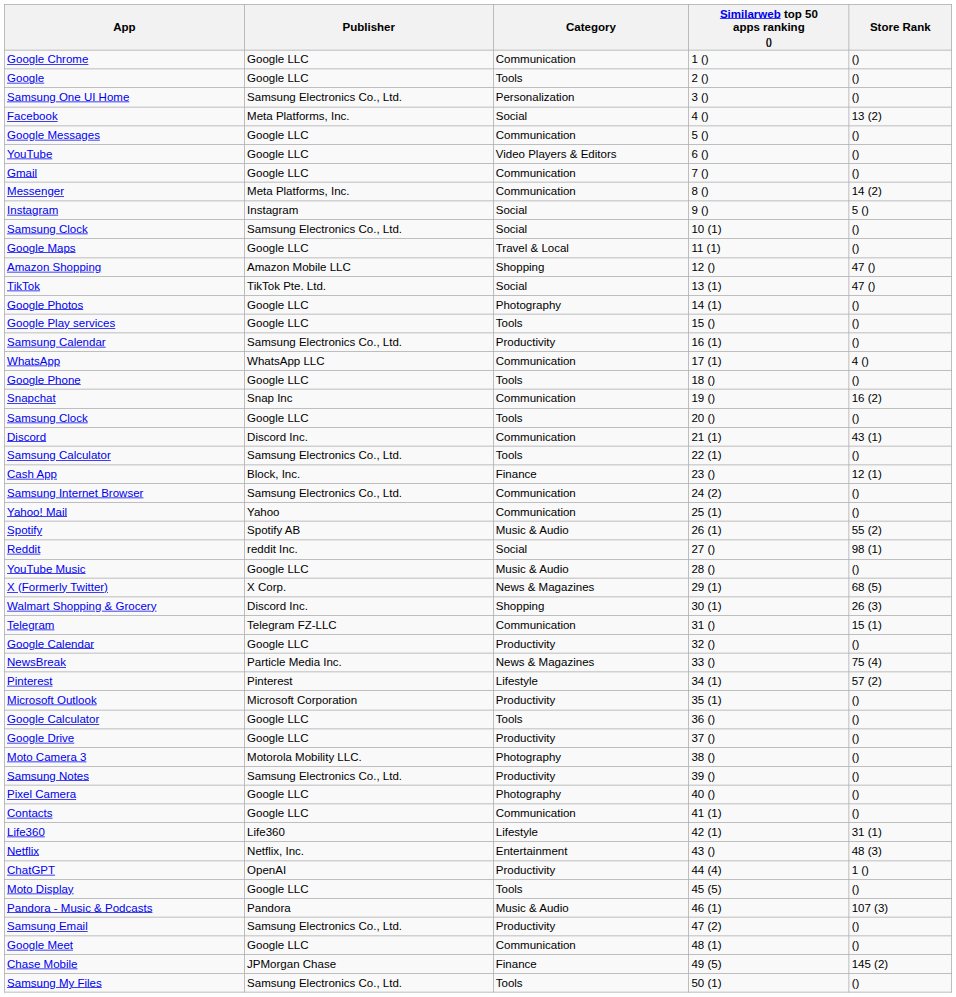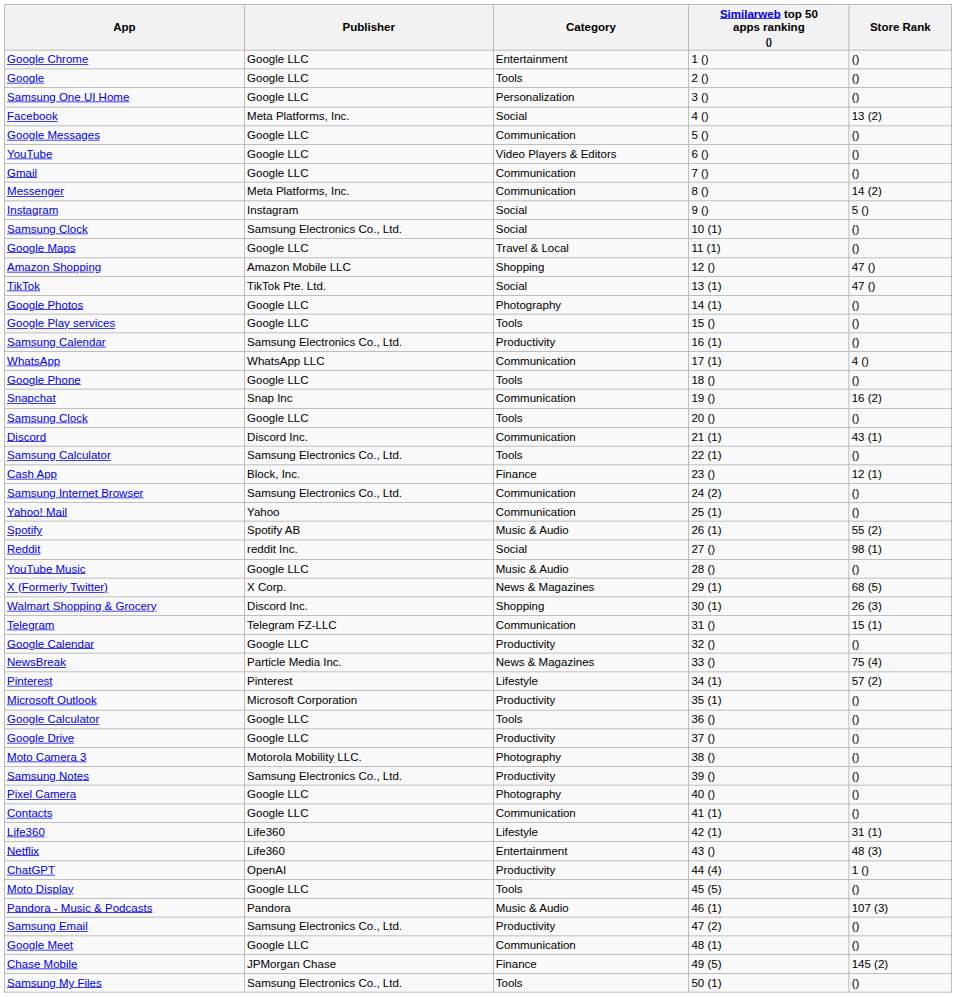 <table class="wikitable sortable mw-datatable"  style="width:100%; font-size:96%;">
 <tr>
 <th>App</th>
 <th>Publisher</th>
 <th>Category</th>
 <th data-sort-type="number"><a href='#'>Similarweb</a> top 50<br>apps ranking<br><small>()</small></th>
 <th>Store Rank</th>
 </tr>
 <tr>
 <td><a href='#'>Google Chrome</a></td>
 <td>Google LLC</td>
-<td>Communication</td>
+<td>Entertainment</td>
 <td>1 ()</td>
 <td>()</td>
 </tr>
 <tr>
 <td><a href='#'>Google</a></td>
 <td>Google LLC</td>
 <td>Tools</td>
 <td>2 ()</td>
 <td>()</td>
 </tr>
 <tr>
 <td><a href='#'>Samsung One UI Home</a></td>
-<td>Samsung Electronics Co., Ltd.</td>
+<td>Google LLC</td>
 <td>Personalization</td>
 <td>3 ()</td>
 <td>()</td>
 </tr>
 <tr>
 <td><a href='#'>Facebook</a></td>
 <td>Meta Platforms, Inc.</td>
 <td>Social</td>
 <td>4 ()</td>
 <td>13 (2)</td>
 </tr>
 <tr>
 <td><a href='#'>Google Messages</a></td>
 <td>Google LLC</td>
 <td>Communication</td>
 <td>5 ()</td>
 <td>()</td>
 </tr>
 <tr>
 <td><a href='#'>YouTube</a></td>
 <td>Google LLC</td>
 <td>Video Players & Editors</td>
 <td>6 ()</td>
 <td>()</td>
 </tr>
 <tr>
 <td><a href='#'>Gmail</a></td>
 <td>Google LLC</td>
 <td>Communication</td>
 <td>7 ()</td>
 <td>()</td>
 </tr>
 <tr>
 <td><a href='#'>Messenger</a></td>
 <td>Meta Platforms, Inc.</td>
 <td>Communication</td>
 <td>8 ()</td>
 <td>14 (2)</td>
 </tr>
 <tr>
 <td><a href='#'>Instagram</a></td>
 <td>Instagram</td>
 <td>Social</td>
 <td>9 ()</td>
 <td>5 ()</td>
 </tr>
 <tr>
 <td><a href='#'>Samsung Clock</a></td>
 <td>Samsung Electronics Co., Ltd.</td>
 <td>Social</td>
 <td>10 (1)</td>
 <td>()</td>
 </tr>
 <tr>
 <td><a href='#'>Google Maps</a></td>
 <td>Google LLC</td>
 <td>Travel & Local</td>
 <td>11 (1)</td>
 <td>()</td>
 </tr>
 <tr>
 <td><a href='#'>Amazon Shopping</a></td>
 <td>Amazon Mobile LLC</td>
 <td>Shopping</td>
 <td>12 ()</td>
 <td>47 ()</td>
 </tr>
 <tr>
 <td><a href='#'>TikTok</a></td>
 <td>TikTok Pte. Ltd.</td>
 <td>Social</td>
 <td>13 (1)</td>
 <td>47 ()</td>
 </tr>
 <tr>
 <td><a href='#'>Google Photos</a></td>
 <td>Google LLC</td>
 <td>Photography</td>
 <td>14 (1)</td>
 <td>()</td>
 </tr>
 <tr>
 <td><a href='#'>Google Play services</a></td>
 <td>Google LLC</td>
 <td>Tools</td>
 <td>15 ()</td>
 <td>()</td>
 </tr>
 <tr>
 <td><a href='#'>Samsung Calendar</a></td>
 <td>Samsung Electronics Co., Ltd.</td>
 <td>Productivity</td>
 <td>16 (1)</td>
 <td>()</td>
 </tr>
 <tr>
 <td><a href='#'>WhatsApp</a></td>
 <td>WhatsApp LLC</td>
 <td>Communication</td>
 <td>17 (1)</td>
 <td>4 ()</td>
 </tr>
 <tr>
 <td><a href='#'>Google Phone</a></td>
 <td>Google LLC</td>
 <td>Tools</td>
 <td>18 ()</td>
 <td>()</td>
 </tr>
 <tr>
 <td><a href='#'>Snapchat</a></td>
 <td>Snap Inc</td>
 <td>Communication</td>
 <td>19 ()</td>
 <td>16 (2)</td>
 </tr>
 <tr>
 <td><a href='#'>Samsung Clock</a></td>
 <td>Google LLC</td>
 <td>Tools</td>
 <td>20 ()</td>
 <td>()</td>
 </tr>
 <tr>
 <td><a href='#'>Discord</a></td>
 <td>Discord Inc.</td>
 <td>Communication</td>
 <td>21 (1)</td>
 <td>43 (1)</td>
 </tr>
 <tr>
 <td><a href='#'>Samsung Calculator</a></td>
 <td>Samsung Electronics Co., Ltd.</td>
 <td>Tools</td>
 <td>22 (1)</td>
 <td>()</td>
 </tr>
 <tr>
 <td><a href='#'>Cash App</a></td>
 <td>Block, Inc.</td>
 <td>Finance</td>
 <td>23 ()</td>
 <td>12 (1)</td>
 </tr>
 <tr>
 <td><a href='#'>Samsung Internet Browser</a></td>
 <td>Samsung Electronics Co., Ltd.</td>
 <td>Communication</td>
 <td>24 (2)</td>
 <td>()</td>
 </tr>
 <tr>
 <td><a href='#'>Yahoo! Mail</a></td>
 <td>Yahoo</td>
 <td>Communication</td>
 <td>25 (1)</td>
 <td>()</td>
 </tr>
 <tr>
 <td><a href='#'>Spotify</a></td>
 <td>Spotify AB</td>
 <td>Music & Audio</td>
 <td>26 (1)</td>
 <td>55 (2)</td>
 </tr>
 <tr>
 <td><a href='#'>Reddit</a></td>
 <td>reddit Inc.</td>
 <td>Social</td>
 <td>27 ()</td>
 <td>98 (1)</td>
 </tr>
 <tr>
 <td><a href='#'>YouTube Music</a></td>
 <td>Google LLC</td>
 <td>Music & Audio</td>
 <td>28 ()</td>
 <td>()</td>
 </tr>
 <tr>
 <td><a href='#'>X (Formerly Twitter)</a></td>
 <td>X Corp.</td>
 <td>News & Magazines</td>
 <td>29 (1)</td>
 <td>68 (5)</td>
 </tr>
 <tr>
 <td><a href='#'>Walmart Shopping & Grocery</a></td>
 <td>Discord Inc.</td>
 <td>Shopping</td>
 <td>30 (1)</td>
 <td>26 (3)</td>
 </tr>
 <tr>
 <td><a href='#'>Telegram</a></td>
 <td>Telegram FZ-LLC</td>
 <td>Communication</td>
 <td>31 ()</td>
 <td>15 (1)</td>
 </tr>
 <tr>
 <td><a href='#'>Google Calendar</a></td>
 <td>Google LLC</td>
 <td>Productivity</td>
 <td>32 ()</td>
 <td>()</td>
 </tr>
 <tr>
 <td><a href='#'>NewsBreak</a></td>
 <td>Particle Media Inc.</td>
 <td>News & Magazines</td>
 <td>33 ()</td>
 <td>75 (4)</td>
 </tr>
 <tr>
 <td><a href='#'>Pinterest</a></td>
 <td>Pinterest</td>
 <td>Lifestyle</td>
 <td>34 (1)</td>
 <td>57 (2)</td>
 </tr>
 <tr>
 <td><a href='#'>Microsoft Outlook</a></td>
 <td>Microsoft Corporation</td>
 <td>Productivity</td>
 <td>35 (1)</td>
 <td>()</td>
 </tr>
 <tr>
 <td><a href='#'>Google Calculator</a></td>
 <td>Google LLC</td>
 <td>Tools</td>
 <td>36 ()</td>
 <td>()</td>
 </tr>
 <tr>
 <td><a href='#'>Google Drive</a></td>
 <td>Google LLC</td>
 <td>Productivity</td>
 <td>37 ()</td>
 <td>()</td>
 </tr>
 <tr>
 <td><a href='#'>Moto Camera 3</a></td>
 <td>Motorola Mobility LLC.</td>
 <td>Photography</td>
 <td>38 ()</td>
 <td>()</td>
 </tr>
 <tr>
 <td><a href='#'>Samsung Notes</a></td>
 <td>Samsung Electronics Co., Ltd.</td>
 <td>Productivity</td>
 <td>39 ()</td>
 <td>()</td>
 </tr>
 <tr>
 <td><a href='#'>Pixel Camera</a></td>
 <td>Google LLC</td>
 <td>Photography</td>
 <td>40 ()</td>
 <td>()</td>
 </tr>
 <tr>
 <td><a href='#'>Contacts</a></td>
 <td>Google LLC</td>
 <td>Communication</td>
 <td>41 (1)</td>
 <td>()</td>
 </tr>
 <tr>
 <td><a href='#'>Life360</a></td>
 <td>Life360</td>
 <td>Lifestyle</td>
 <td>42 (1)</td>
 <td>31 (1)</td>
 </tr>
 <tr>
 <td><a href='#'>Netflix</a></td>
-<td>Netflix, Inc.</td>
+<td>Life360</td>
 <td>Entertainment</td>
 <td>43 ()</td>
 <td>48 (3)</td>
 </tr>
 <tr>
 <td><a href='#'>ChatGPT</a></td>
 <td>OpenAI</td>
 <td>Productivity</td>
 <td>44 (4)</td>
 <td>1 ()</td>
 </tr>
 <tr>
 <td><a href='#'>Moto Display</a></td>
 <td>Google LLC</td>
 <td>Tools</td>
 <td>45 (5)</td>
 <td>()</td>
 </tr>
 <tr>
 <td><a href='#'>Pandora - Music & Podcasts</a></td>
 <td>Pandora</td>
 <td>Music & Audio</td>
 <td>46 (1)</td>
 <td>107 (3)</td>
 </tr>
 <tr>
 <td><a href='#'>Samsung Email</a></td>
 <td>Samsung Electronics Co., Ltd.</td>
 <td>Productivity</td>
 <td>47 (2)</td>
 <td>()</td>
 </tr>
 <tr>
 <td><a href='#'>Google Meet</a></td>
 <td>Google LLC</td>
 <td>Communication</td>
 <td>48 (1)</td>
 <td>()</td>
 </tr>
 <tr>
 <td><a href='#'>Chase Mobile</a></td>
 <td>JPMorgan Chase</td>
 <td>Finance</td>
 <td>49 (5)</td>
 <td>145 (2)</td>
 </tr>
 <tr>
 <td><a href='#'>Samsung My Files</a></td>
 <td>Samsung Electronics Co., Ltd.</td>
 <td>Tools</td>
 <td>50 (1)</td>
 <td>()</td>
 </tr>
 </table>
